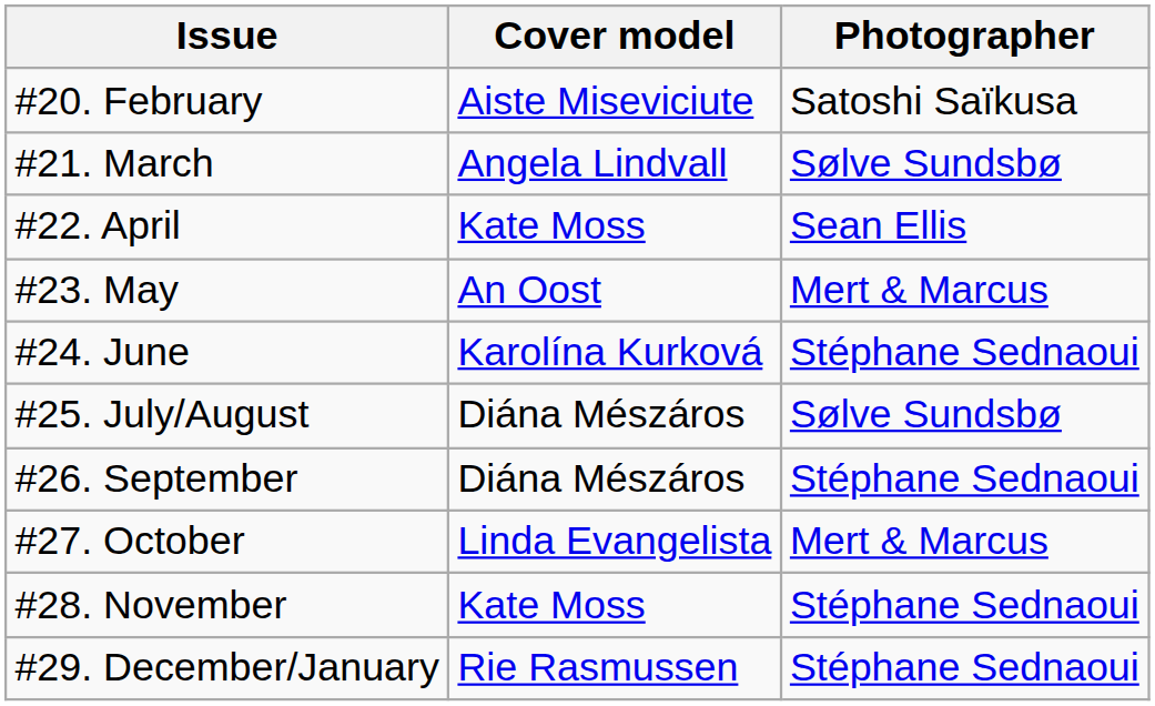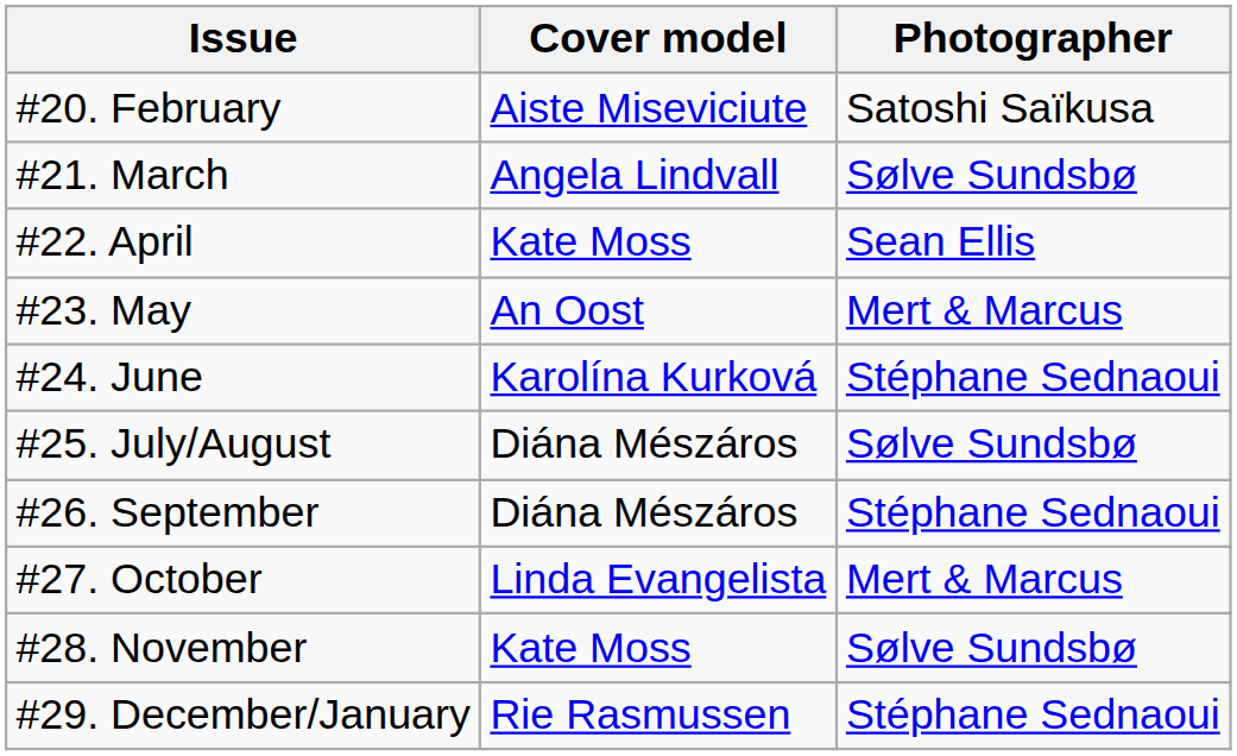 <table class="sortable wikitable">
 <tr>
 <th>Issue</th>
 <th>Cover model</th>
 <th>Photographer</th>
 </tr>
 <tr>
 <td>#20. February</td>
 <td><a href='#'>Aiste Miseviciute</a></td>
 <td>Satoshi Saïkusa</td>
 </tr>
 <tr>
 <td>#21. March</td>
 <td><a href='#'>Angela Lindvall</a></td>
 <td><a href='#'>Sølve Sundsbø</a></td>
 </tr>
 <tr>
 <td>#22. April</td>
 <td><a href='#'>Kate Moss</a></td>
 <td><a href='#'>Sean Ellis</a></td>
 </tr>
 <tr>
 <td>#23. May</td>
 <td><a href='#'>An Oost</a></td>
 <td><a href='#'>Mert & Marcus</a></td>
 </tr>
 <tr>
 <td>#24. June</td>
 <td><a href='#'>Karolína Kurková</a></td>
 <td><a href='#'>Stéphane Sednaoui</a></td>
 </tr>
 <tr>
 <td>#25. July/August</td>
 <td>Diána Mészáros</td>
 <td><a href='#'>Sølve Sundsbø</a></td>
 </tr>
 <tr>
 <td>#26. September</td>
 <td>Diána Mészáros</td>
 <td><a href='#'>Stéphane Sednaoui</a></td>
 </tr>
 <tr>
 <td>#27. October</td>
 <td><a href='#'>Linda Evangelista</a></td>
 <td><a href='#'>Mert & Marcus</a></td>
 </tr>
 <tr>
 <td>#28. November</td>
 <td><a href='#'>Kate Moss</a></td>
-<td><a href='#'>Stéphane Sednaoui</a></td>
+<td><a href='#'>Sølve Sundsbø</a></td>
 </tr>
 <tr>
 <td>#29. December/January</td>
 <td><a href='#'>Rie Rasmussen</a></td>
 <td><a href='#'>Stéphane Sednaoui</a></td>
 </tr>
 </table>
